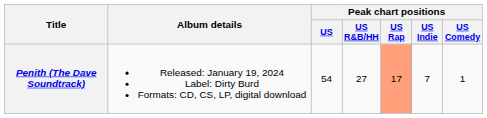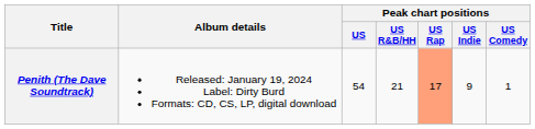 <table class="wikitable plainrowheaders" style="text-align:center;">
 <tr>
 <th scope="col" rowspan="2" style="width:10em;">Title</th>
 <th scope="col" rowspan="2" style="width:20em;">Album details</th>
 <th scope="col" colspan="5">Peak chart positions</th>
 </tr>
 <tr>
 <th scope="col" style="width:3em;font-size:90%;"><a href='#'>US</a><br></th>
 <th scope="col" style="width:3em;font-size:90%;"><a href='#'>US<br>R&B/HH</a><br></th>
 <th scope="col" style="width:3em;font-size:90%;"><a href='#'>US<br>Rap</a><br></th>
 <th scope="col" style="width:3em;font-size:90%;"><a href='#'>US<br>Indie</a><br></th>
 <th scope="col" style="width:3em;font-size:90%;"><a href='#'>US<br>Comedy</a><br></th>
 </tr>
 <tr>
 <th scope="row"><em><a href='#'>Penith (The Dave Soundtrack)</a></em></th>
 <td><br><ul><li>Released: January 19, 2024</li><li>Label: Dirty Burd</li><li>Formats: CD, CS, LP, digital download</li></ul></td>
 <td>54</td>
-<td>27</td>
+<td>21</td>
 <td style="background: lightsalmon;">17</td>
-<td>7</td>
+<td>9</td>
 <td>1</td>
 </tr>
 </table>
